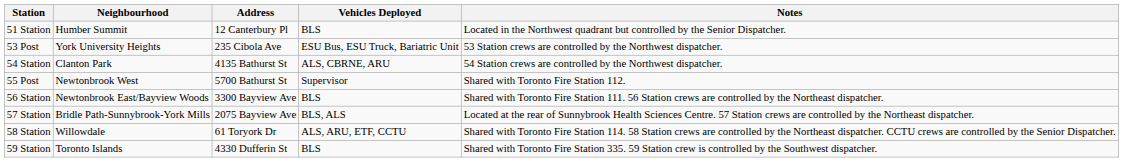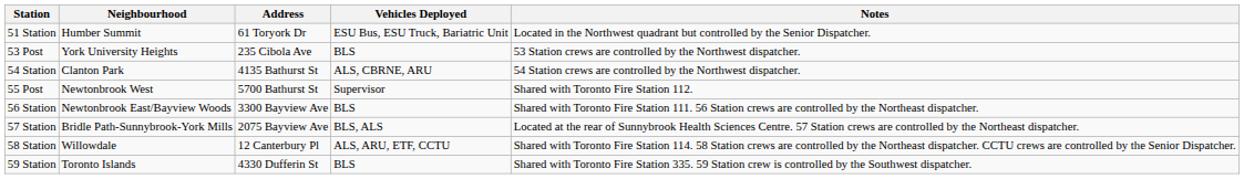 <table class=wikitable>
 <tr valign=bottom>
 <th>Station</th>
 <th>Neighbourhood</th>
 <th>Address</th>
 <th>Vehicles Deployed</th>
 <th>Notes</th>
 </tr>
 <tr>
 <td>51 Station</td>
 <td>Humber Summit</td>
-<td>12 Canterbury Pl</td>
-<td>BLS</td>
+<td>61 Toryork Dr</td>
+<td>ESU Bus, ESU Truck, Bariatric Unit</td>
 <td>Located in the Northwest quadrant but controlled by the Senior Dispatcher.</td>
 </tr>
 <tr>
 <td>53 Post</td>
 <td>York University Heights</td>
 <td>235 Cibola Ave</td>
-<td>ESU Bus, ESU Truck, Bariatric Unit</td>
+<td>BLS</td>
 <td>53 Station crews are controlled by the Northwest dispatcher.</td>
 </tr>
 <tr>
 <td>54 Station</td>
 <td>Clanton Park</td>
 <td>4135 Bathurst St</td>
 <td>ALS, CBRNE, ARU</td>
 <td>54 Station crews are controlled by the Northwest dispatcher.</td>
 </tr>
 <tr>
 <td>55 Post</td>
 <td>Newtonbrook West</td>
 <td>5700 Bathurst St</td>
 <td>Supervisor</td>
 <td>Shared with Toronto Fire Station 112.</td>
 </tr>
 <tr>
 <td>56 Station</td>
 <td>Newtonbrook East/Bayview Woods</td>
 <td>3300 Bayview Ave</td>
 <td>BLS</td>
 <td>Shared with Toronto Fire Station 111. 56 Station crews are controlled by the Northeast dispatcher.</td>
 </tr>
 <tr>
 <td>57 Station</td>
 <td>Bridle Path-Sunnybrook-York Mills</td>
 <td>2075 Bayview Ave</td>
 <td>BLS, ALS</td>
 <td>Located at the rear of Sunnybrook Health Sciences Centre. 57 Station crews are controlled by the Northeast dispatcher.</td>
 </tr>
 <tr>
 <td>58 Station</td>
 <td>Willowdale</td>
-<td>61 Toryork Dr</td>
+<td>12 Canterbury Pl</td>
 <td>ALS, ARU, ETF, CCTU</td>
 <td>Shared with Toronto Fire Station 114. 58 Station crews are controlled by the Northeast dispatcher. CCTU crews are controlled by the Senior Dispatcher.</td>
 </tr>
 <tr>
 <td>59 Station</td>
 <td>Toronto Islands</td>
 <td>4330 Dufferin St</td>
 <td>BLS</td>
 <td>Shared with Toronto Fire Station 335. 59 Station crew is controlled by the Southwest dispatcher.</td>
 </tr>
 </table>
